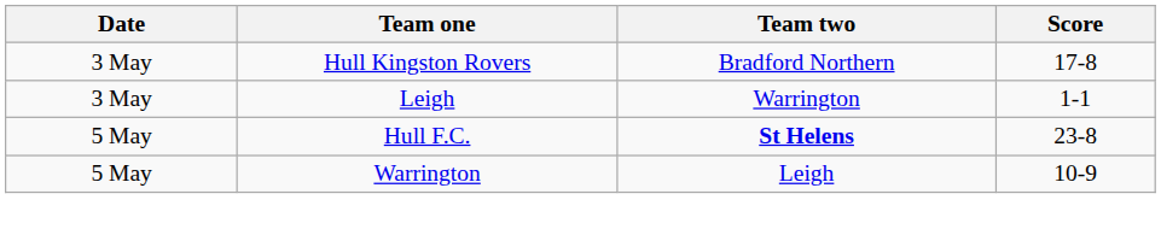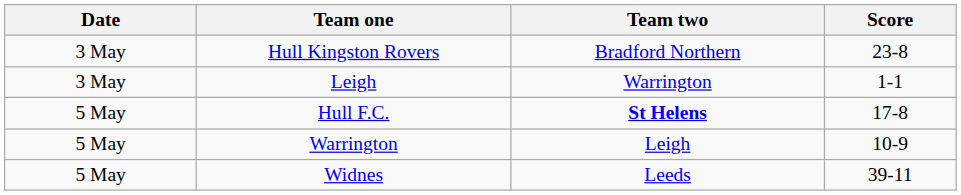 <table class="wikitable" style="text-align: center">
 <tr>
 <th width=150>Date</th>
 <th width=250>Team one</th>
 <th width=250>Team two</th>
 <th width=100>Score</th>
 </tr>
 <tr>
 <td>3 May</td>
 <td><a href='#'>Hull Kingston Rovers</a></td>
 <td><a href='#'>Bradford Northern</a></td>
-<td>17-8</td>
+<td>23-8</td>
 </tr>
 <tr>
 <td>3 May</td>
 <td><a href='#'>Leigh</a></td>
 <td><a href='#'>Warrington</a></td>
 <td>1-1</td>
 </tr>
 <tr>
 <td>5 May</td>
 <td><a href='#'>Hull F.C.</a></td>
 <td><strong><a href='#'>St Helens</a></strong></td>
-<td>23-8</td>
+<td>17-8</td>
 </tr>
 <tr>
 <td>5 May</td>
 <td><a href='#'>Warrington</a></td>
 <td><a href='#'>Leigh</a></td>
 <td>10-9</td>
 </tr>
+<tr>
+<td>5 May</td>
+<td><a href='#'>Widnes</a></td>
+<td><a href='#'>Leeds</a></td>
+<td>39-11</td>
+</tr>
 </table>
